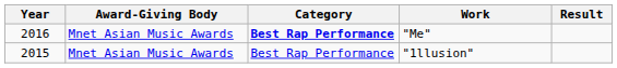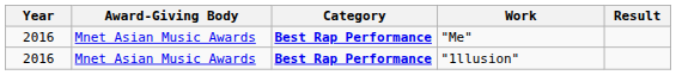 <table | width="75%" class="wikitable sortable">
 <tr>
 <th width="10%">Year</th>
 <th width="30%">Award-Giving Body</th>
 <th width="25%">Category</th>
 <th width="25%">Work</th>
 <th width="10%">Result</th>
 </tr>
 <tr>
 <td align="center">2016</td>
 <td><a href='#'>Mnet Asian Music Awards</a></td>
 <td><strong><a href='#'>Best Rap Performance</a></strong></td>
 <td>"Me"</td>
 <td></td>
 </tr>
 <tr>
-<td align="center">2015</td>
+<td align="center">2016</td>
 <td><a href='#'>Mnet Asian Music Awards</a></td>
-<td><a href='#'>Best Rap Performance</a></td>
+<td><strong><a href='#'>Best Rap Performance</a></strong></td>
 <td>"1llusion"</td>
 <td></td>
 </tr>
 </table>
